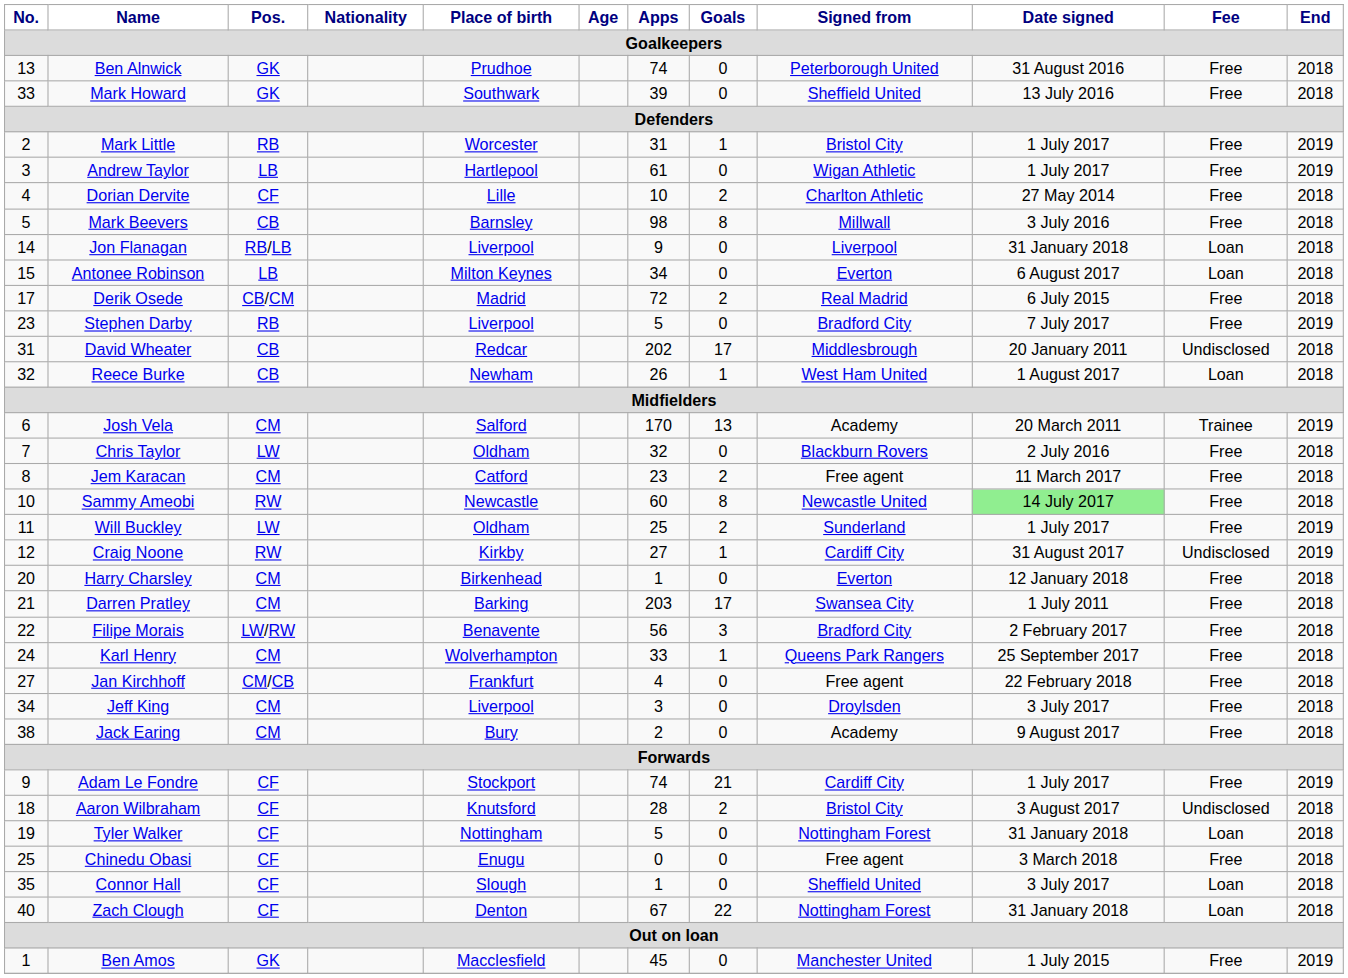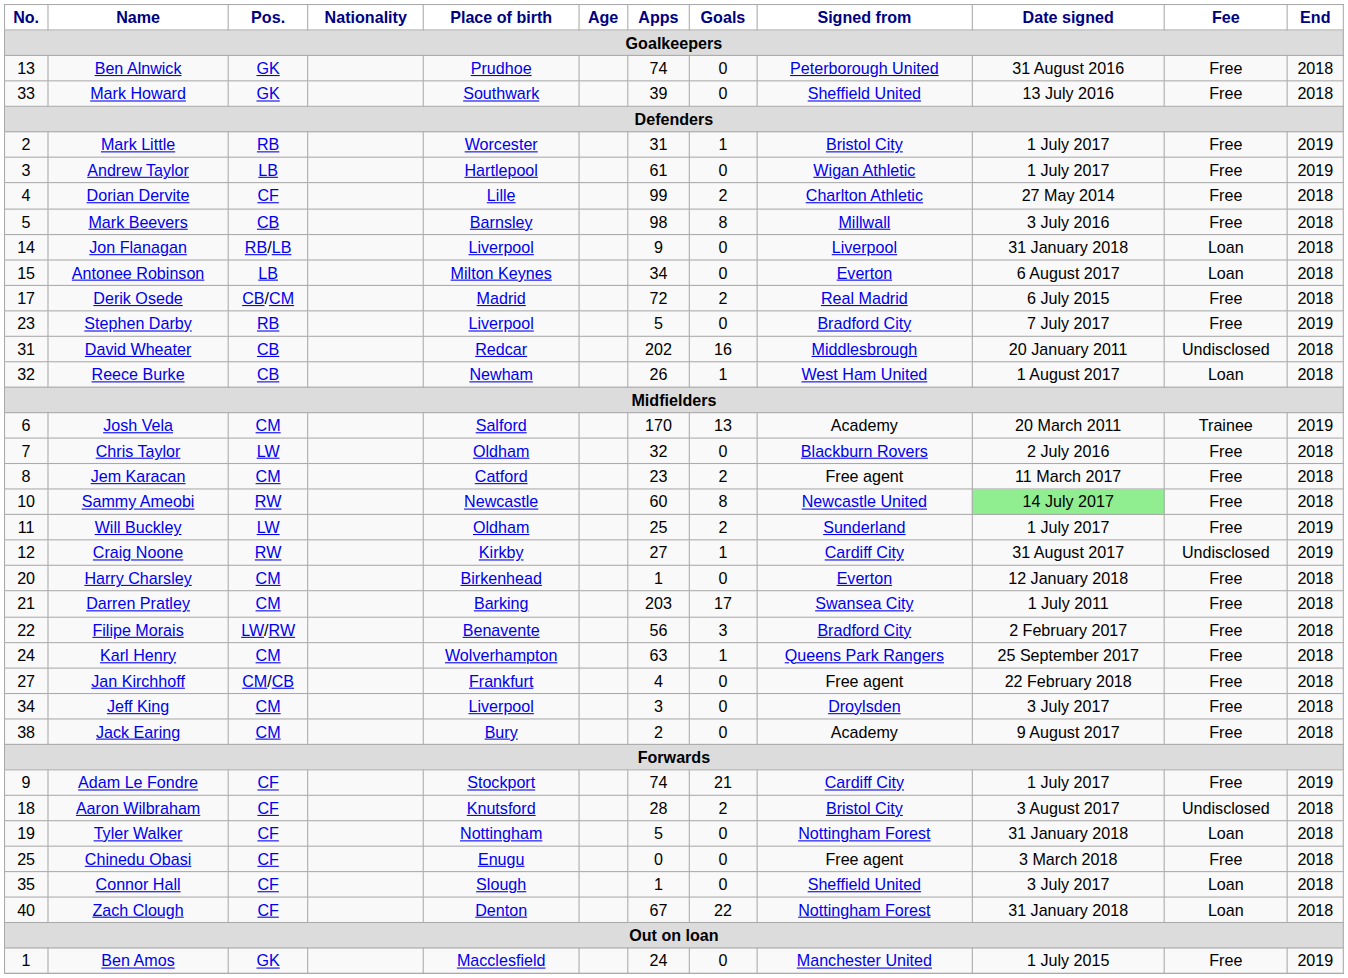 <table class="wikitable" style="text-align:center; font-size:95%; width:100%;">
 <tr>
 <th style="background:white; color:navy;">No.</th>
 <th style="background:white; color:navy;">Name</th>
 <th style="background:white; color:navy;">Pos.</th>
 <th style="background:white; color:navy;">Nationality</th>
 <th style="background:white; color:navy;">Place of birth</th>
 <th style="background:white; color:navy;">Age</th>
 <th style="background:white; color:navy;">Apps</th>
 <th style="background:white; color:navy;">Goals</th>
 <th style="background:white; color:navy;">Signed from</th>
 <th style="background:white; color:navy;">Date signed</th>
 <th style="background:white; color:navy;">Fee</th>
 <th style="background:white; color:navy;">End</th>
 </tr>
 <tr>
 <th colspan="14" style="background:#dcdcdc;">Goalkeepers</th>
 </tr>
 <tr>
 <td>13</td>
 <td><a href='#'>Ben Alnwick</a></td>
 <td><a href='#'>GK</a></td>
 <td></td>
 <td><a href='#'>Prudhoe</a></td>
 <td></td>
 <td>74</td>
 <td>0</td>
 <td><a href='#'>Peterborough United</a></td>
 <td>31 August 2016</td>
 <td>Free</td>
 <td>2018</td>
 </tr>
 <tr>
 <td>33</td>
 <td><a href='#'>Mark Howard</a></td>
 <td><a href='#'>GK</a></td>
 <td></td>
 <td><a href='#'>Southwark</a></td>
 <td></td>
 <td>39</td>
 <td>0</td>
 <td><a href='#'>Sheffield United</a></td>
 <td>13 July 2016</td>
 <td>Free</td>
 <td>2018</td>
 </tr>
 <tr>
 <th colspan="14" style="background:#dcdcdc;">Defenders</th>
 </tr>
 <tr>
 <td>2</td>
 <td><a href='#'>Mark Little</a></td>
 <td><a href='#'>RB</a></td>
 <td></td>
 <td><a href='#'>Worcester</a></td>
 <td></td>
 <td>31</td>
 <td>1</td>
 <td><a href='#'>Bristol City</a></td>
 <td>1 July 2017</td>
 <td>Free</td>
 <td>2019</td>
 </tr>
 <tr>
 <td>3</td>
 <td><a href='#'>Andrew Taylor</a></td>
 <td><a href='#'>LB</a></td>
 <td></td>
 <td><a href='#'>Hartlepool</a></td>
 <td></td>
 <td>61</td>
 <td>0</td>
 <td><a href='#'>Wigan Athletic</a></td>
 <td>1 July 2017</td>
 <td>Free</td>
 <td>2019</td>
 </tr>
 <tr>
 <td>4</td>
 <td><a href='#'>Dorian Dervite</a></td>
 <td><a href='#'>CF</a></td>
 <td></td>
 <td><a href='#'>Lille</a></td>
 <td></td>
-<td>10</td>
+<td>99</td>
 <td>2</td>
 <td><a href='#'>Charlton Athletic</a></td>
 <td>27 May 2014</td>
 <td>Free</td>
 <td>2018</td>
 </tr>
 <tr>
 <td>5</td>
 <td><a href='#'>Mark Beevers</a></td>
 <td><a href='#'>CB</a></td>
 <td></td>
 <td><a href='#'>Barnsley</a></td>
 <td></td>
 <td>98</td>
 <td>8</td>
 <td><a href='#'>Millwall</a></td>
 <td>3 July 2016</td>
 <td>Free</td>
 <td>2018</td>
 </tr>
 <tr>
 <td>14</td>
 <td><a href='#'>Jon Flanagan</a></td>
 <td><a href='#'>RB</a>/<a href='#'>LB</a></td>
 <td></td>
 <td><a href='#'>Liverpool</a></td>
 <td></td>
 <td>9</td>
 <td>0</td>
 <td><a href='#'>Liverpool</a></td>
 <td>31 January 2018</td>
 <td>Loan</td>
 <td>2018</td>
 </tr>
 <tr>
 <td>15</td>
 <td><a href='#'>Antonee Robinson</a></td>
 <td><a href='#'>LB</a></td>
 <td></td>
 <td><a href='#'>Milton Keynes</a></td>
 <td></td>
 <td>34</td>
 <td>0</td>
 <td><a href='#'>Everton</a></td>
 <td>6 August 2017</td>
 <td>Loan</td>
 <td>2018</td>
 </tr>
 <tr>
 <td>17</td>
 <td><a href='#'>Derik Osede</a></td>
 <td><a href='#'>CB</a>/<a href='#'>CM</a></td>
 <td></td>
 <td><a href='#'>Madrid</a></td>
 <td></td>
 <td>72</td>
 <td>2</td>
 <td><a href='#'>Real Madrid</a></td>
 <td>6 July 2015</td>
 <td>Free</td>
 <td>2018</td>
 </tr>
 <tr>
 <td>23</td>
 <td><a href='#'>Stephen Darby</a></td>
 <td><a href='#'>RB</a></td>
 <td></td>
 <td><a href='#'>Liverpool</a></td>
 <td></td>
 <td>5</td>
 <td>0</td>
 <td><a href='#'>Bradford City</a></td>
 <td>7 July 2017</td>
 <td>Free</td>
 <td>2019</td>
 </tr>
 <tr>
 <td>31</td>
 <td><a href='#'>David Wheater</a></td>
 <td><a href='#'>CB</a></td>
 <td></td>
 <td><a href='#'>Redcar</a></td>
 <td></td>
 <td>202</td>
-<td>17</td>
+<td>16</td>
 <td><a href='#'>Middlesbrough</a></td>
 <td>20 January 2011</td>
 <td>Undisclosed</td>
 <td>2018</td>
 </tr>
 <tr>
 <td>32</td>
 <td><a href='#'>Reece Burke</a></td>
 <td><a href='#'>CB</a></td>
 <td></td>
 <td><a href='#'>Newham</a></td>
 <td></td>
 <td>26</td>
 <td>1</td>
 <td><a href='#'>West Ham United</a></td>
 <td>1 August 2017</td>
 <td>Loan</td>
 <td>2018</td>
 </tr>
 <tr>
 <th colspan="14" style="background:#dcdcdc;">Midfielders</th>
 </tr>
 <tr>
 <td>6</td>
 <td><a href='#'>Josh Vela</a></td>
 <td><a href='#'>CM</a></td>
 <td></td>
 <td><a href='#'>Salford</a></td>
 <td></td>
 <td>170</td>
 <td>13</td>
 <td>Academy</td>
 <td>20 March 2011</td>
 <td>Trainee</td>
 <td>2019</td>
 </tr>
 <tr>
 <td>7</td>
 <td><a href='#'>Chris Taylor</a></td>
 <td><a href='#'>LW</a></td>
 <td></td>
 <td><a href='#'>Oldham</a></td>
 <td></td>
 <td>32</td>
 <td>0</td>
 <td><a href='#'>Blackburn Rovers</a></td>
 <td>2 July 2016</td>
 <td>Free</td>
 <td>2018</td>
 </tr>
 <tr>
 <td>8</td>
 <td><a href='#'>Jem Karacan</a></td>
 <td><a href='#'>CM</a></td>
 <td></td>
 <td><a href='#'>Catford</a></td>
 <td></td>
 <td>23</td>
 <td>2</td>
 <td>Free agent</td>
 <td>11 March 2017</td>
 <td>Free</td>
 <td>2018</td>
 </tr>
 <tr>
 <td>10</td>
 <td><a href='#'>Sammy Ameobi</a></td>
 <td><a href='#'>RW</a></td>
 <td></td>
 <td><a href='#'>Newcastle</a></td>
 <td></td>
 <td>60</td>
 <td>8</td>
 <td><a href='#'>Newcastle United</a></td>
 <td style="background: lightgreen;">14 July 2017</td>
 <td>Free</td>
 <td>2018</td>
 </tr>
 <tr>
 <td>11</td>
 <td><a href='#'>Will Buckley</a></td>
 <td><a href='#'>LW</a></td>
 <td></td>
 <td><a href='#'>Oldham</a></td>
 <td></td>
 <td>25</td>
 <td>2</td>
 <td><a href='#'>Sunderland</a></td>
 <td>1 July 2017</td>
 <td>Free</td>
 <td>2019</td>
 </tr>
 <tr>
 <td>12</td>
 <td><a href='#'>Craig Noone</a></td>
 <td><a href='#'>RW</a></td>
 <td></td>
 <td><a href='#'>Kirkby</a></td>
 <td></td>
 <td>27</td>
 <td>1</td>
 <td><a href='#'>Cardiff City</a></td>
 <td>31 August 2017</td>
 <td>Undisclosed</td>
 <td>2019</td>
 </tr>
 <tr>
 <td>20</td>
 <td><a href='#'>Harry Charsley</a></td>
 <td><a href='#'>CM</a></td>
 <td></td>
 <td><a href='#'>Birkenhead</a></td>
 <td></td>
 <td>1</td>
 <td>0</td>
 <td><a href='#'>Everton</a></td>
 <td>12 January 2018</td>
 <td>Free</td>
 <td>2018</td>
 </tr>
 <tr>
 <td>21</td>
 <td><a href='#'>Darren Pratley</a></td>
 <td><a href='#'>CM</a></td>
 <td></td>
 <td><a href='#'>Barking</a></td>
 <td></td>
 <td>203</td>
 <td>17</td>
 <td><a href='#'>Swansea City</a></td>
 <td>1 July 2011</td>
 <td>Free</td>
 <td>2018</td>
 </tr>
 <tr>
 <td>22</td>
 <td><a href='#'>Filipe Morais</a></td>
 <td><a href='#'>LW</a>/<a href='#'>RW</a></td>
 <td></td>
 <td><a href='#'>Benavente</a></td>
 <td></td>
 <td>56</td>
 <td>3</td>
 <td><a href='#'>Bradford City</a></td>
 <td>2 February 2017</td>
 <td>Free</td>
 <td>2018</td>
 </tr>
 <tr>
 <td>24</td>
 <td><a href='#'>Karl Henry</a></td>
 <td><a href='#'>CM</a></td>
 <td></td>
 <td><a href='#'>Wolverhampton</a></td>
 <td></td>
-<td>33</td>
+<td>63</td>
 <td>1</td>
 <td><a href='#'>Queens Park Rangers</a></td>
 <td>25 September 2017</td>
 <td>Free</td>
 <td>2018</td>
 </tr>
 <tr>
 <td>27</td>
 <td><a href='#'>Jan Kirchhoff</a></td>
 <td><a href='#'>CM</a>/<a href='#'>CB</a></td>
 <td></td>
 <td><a href='#'>Frankfurt</a></td>
 <td></td>
 <td>4</td>
 <td>0</td>
 <td>Free agent</td>
 <td>22 February 2018</td>
 <td>Free</td>
 <td>2018</td>
 </tr>
 <tr>
 <td>34</td>
 <td><a href='#'>Jeff King</a></td>
 <td><a href='#'>CM</a></td>
 <td></td>
 <td><a href='#'>Liverpool</a></td>
 <td></td>
 <td>3</td>
 <td>0</td>
 <td><a href='#'>Droylsden</a></td>
 <td>3 July 2017</td>
 <td>Free</td>
 <td>2018</td>
 </tr>
 <tr>
 <td>38</td>
 <td><a href='#'>Jack Earing</a></td>
 <td><a href='#'>CM</a></td>
 <td></td>
 <td><a href='#'>Bury</a></td>
 <td></td>
 <td>2</td>
 <td>0</td>
 <td>Academy</td>
 <td>9 August 2017</td>
 <td>Free</td>
 <td>2018</td>
 </tr>
 <tr>
 <th colspan="14" style="background:#dcdcdc;">Forwards</th>
 </tr>
 <tr>
 <td>9</td>
 <td><a href='#'>Adam Le Fondre</a></td>
 <td><a href='#'>CF</a></td>
 <td></td>
 <td><a href='#'>Stockport</a></td>
 <td></td>
 <td>74</td>
 <td>21</td>
 <td><a href='#'>Cardiff City</a></td>
 <td>1 July 2017</td>
 <td>Free</td>
 <td>2019</td>
 </tr>
 <tr>
 <td>18</td>
 <td><a href='#'>Aaron Wilbraham</a></td>
 <td><a href='#'>CF</a></td>
 <td></td>
 <td><a href='#'>Knutsford</a></td>
 <td></td>
 <td>28</td>
 <td>2</td>
 <td><a href='#'>Bristol City</a></td>
 <td>3 August 2017</td>
 <td>Undisclosed</td>
 <td>2018</td>
 </tr>
 <tr>
 <td>19</td>
 <td><a href='#'>Tyler Walker</a></td>
 <td><a href='#'>CF</a></td>
 <td></td>
 <td><a href='#'>Nottingham</a></td>
 <td></td>
 <td>5</td>
 <td>0</td>
 <td><a href='#'>Nottingham Forest</a></td>
 <td>31 January 2018</td>
 <td>Loan</td>
 <td>2018</td>
 </tr>
 <tr>
 <td>25</td>
 <td><a href='#'>Chinedu Obasi</a></td>
 <td><a href='#'>CF</a></td>
 <td></td>
 <td><a href='#'>Enugu</a></td>
 <td></td>
 <td>0</td>
 <td>0</td>
 <td>Free agent</td>
 <td>3 March 2018</td>
 <td>Free</td>
 <td>2018</td>
 </tr>
 <tr>
 <td>35</td>
 <td><a href='#'>Connor Hall</a></td>
 <td><a href='#'>CF</a></td>
 <td></td>
 <td><a href='#'>Slough</a></td>
 <td></td>
 <td>1</td>
 <td>0</td>
 <td><a href='#'>Sheffield United</a></td>
 <td>3 July 2017</td>
 <td>Loan</td>
 <td>2018</td>
 </tr>
 <tr>
 <td>40</td>
 <td><a href='#'>Zach Clough</a></td>
 <td><a href='#'>CF</a></td>
 <td></td>
 <td><a href='#'>Denton</a></td>
 <td></td>
 <td>67</td>
 <td>22</td>
 <td><a href='#'>Nottingham Forest</a></td>
 <td>31 January 2018</td>
 <td>Loan</td>
 <td>2018</td>
 </tr>
 <tr>
 <th colspan="14" style="background:#dcdcdc;">Out on loan</th>
 </tr>
 <tr>
 <td>1</td>
 <td><a href='#'>Ben Amos</a></td>
 <td><a href='#'>GK</a></td>
 <td></td>
 <td><a href='#'>Macclesfield</a></td>
 <td></td>
-<td>45</td>
+<td>24</td>
 <td>0</td>
 <td><a href='#'>Manchester United</a></td>
 <td>1 July 2015</td>
 <td>Free</td>
 <td>2019</td>
 </tr>
 <tr>
 </tr>
 </table>
